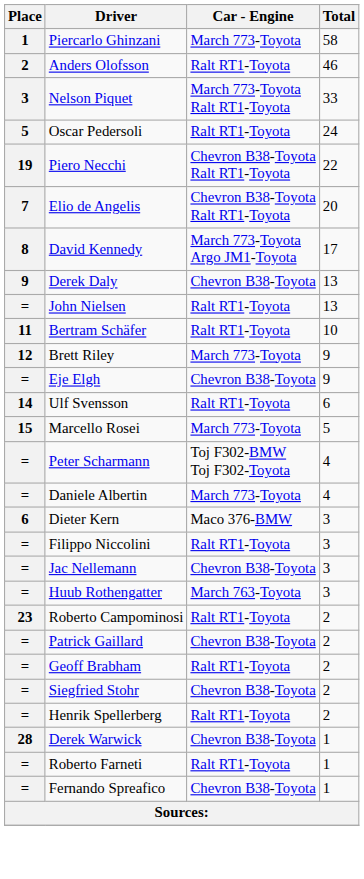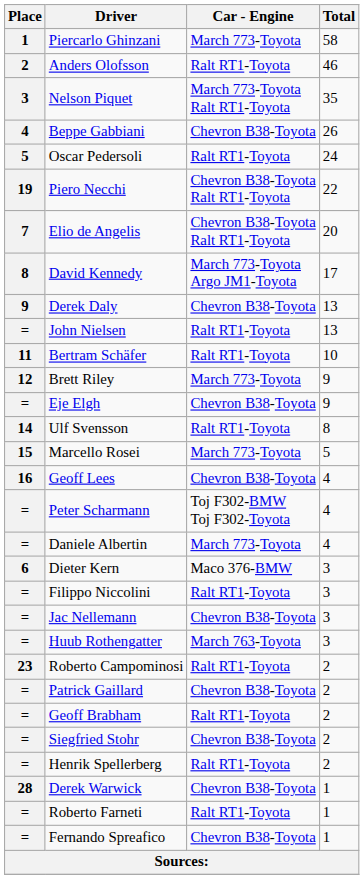 <table class="wikitable" style="font-size: 85%;">
 <tr>
 <th>Place</th>
 <th>Driver</th>
 <th>Car - Engine</th>
 <th>Total</th>
 </tr>
 <tr>
 <th>1</th>
 <td> <a href='#'>Piercarlo Ghinzani</a></td>
 <td><a href='#'>March 773</a>-<a href='#'>Toyota</a></td>
 <td>58</td>
 </tr>
 <tr>
 <th>2</th>
 <td> <a href='#'>Anders Olofsson</a></td>
 <td><a href='#'>Ralt RT1</a>-<a href='#'>Toyota</a></td>
 <td>46</td>
 </tr>
 <tr>
 <th>3</th>
 <td> <a href='#'>Nelson Piquet</a></td>
 <td><a href='#'>March 773</a>-<a href='#'>Toyota</a><br><a href='#'>Ralt RT1</a>-<a href='#'>Toyota</a></td>
-<td>33</td>
+<td>35</td>
+</tr>
+<tr>
+<th>4</th>
+<td> <a href='#'>Beppe Gabbiani</a></td>
+<td><a href='#'>Chevron B38</a>-<a href='#'>Toyota</a></td>
+<td>26</td>
 </tr>
 <tr>
 <th>5</th>
 <td> Oscar Pedersoli</td>
 <td><a href='#'>Ralt RT1</a>-<a href='#'>Toyota</a></td>
 <td>24</td>
 </tr>
 <tr>
 <th>19</th>
 <td> <a href='#'>Piero Necchi</a></td>
 <td><a href='#'>Chevron B38</a>-<a href='#'>Toyota</a><br><a href='#'>Ralt RT1</a>-<a href='#'>Toyota</a></td>
 <td>22</td>
 </tr>
 <tr>
 <th>7</th>
 <td> <a href='#'>Elio de Angelis</a></td>
 <td><a href='#'>Chevron B38</a>-<a href='#'>Toyota</a><br><a href='#'>Ralt RT1</a>-<a href='#'>Toyota</a></td>
 <td>20</td>
 </tr>
 <tr>
 <th>8</th>
 <td> <a href='#'>David Kennedy</a></td>
 <td><a href='#'>March 773</a>-<a href='#'>Toyota</a><br><a href='#'>Argo JM1</a>-<a href='#'>Toyota</a></td>
 <td>17</td>
 </tr>
 <tr>
 <th>9</th>
 <td> <a href='#'>Derek Daly</a></td>
 <td><a href='#'>Chevron B38</a>-<a href='#'>Toyota</a></td>
 <td>13</td>
 </tr>
 <tr>
 <th>=</th>
 <td> <a href='#'>John Nielsen</a></td>
 <td><a href='#'>Ralt RT1</a>-<a href='#'>Toyota</a></td>
 <td>13</td>
 </tr>
 <tr>
 <th>11</th>
 <td> <a href='#'>Bertram Schäfer</a></td>
 <td><a href='#'>Ralt RT1</a>-<a href='#'>Toyota</a></td>
 <td>10</td>
 </tr>
 <tr>
 <th>12</th>
 <td> Brett Riley</td>
 <td><a href='#'>March 773</a>-<a href='#'>Toyota</a></td>
 <td>9</td>
 </tr>
 <tr>
 <th>=</th>
 <td> <a href='#'>Eje Elgh</a></td>
 <td><a href='#'>Chevron B38</a>-<a href='#'>Toyota</a></td>
 <td>9</td>
 </tr>
 <tr>
 <th>14</th>
 <td> Ulf Svensson</td>
 <td><a href='#'>Ralt RT1</a>-<a href='#'>Toyota</a></td>
-<td>6</td>
+<td>8</td>
 </tr>
 <tr>
 <th>15</th>
 <td> Marcello Rosei</td>
 <td><a href='#'>March 773</a>-<a href='#'>Toyota</a></td>
 <td>5</td>
+</tr>
+<tr>
+<th>16</th>
+<td> <a href='#'>Geoff Lees</a></td>
+<td><a href='#'>Chevron B38</a>-<a href='#'>Toyota</a></td>
+<td>4</td>
 </tr>
 <tr>
 <th>=</th>
 <td> <a href='#'>Peter Scharmann</a></td>
 <td>Toj F302-<a href='#'>BMW</a><br>Toj F302-<a href='#'>Toyota</a></td>
 <td>4</td>
 </tr>
 <tr>
 <th>=</th>
 <td> Daniele Albertin</td>
 <td><a href='#'>March 773</a>-<a href='#'>Toyota</a></td>
 <td>4</td>
 </tr>
 <tr>
 <th>6</th>
 <td> Dieter Kern</td>
 <td>Maco 376-<a href='#'>BMW</a></td>
 <td>3</td>
 </tr>
 <tr>
 <th>=</th>
 <td> Filippo Niccolini</td>
 <td><a href='#'>Ralt RT1</a>-<a href='#'>Toyota</a></td>
 <td>3</td>
 </tr>
 <tr>
 <th>=</th>
 <td> <a href='#'>Jac Nellemann</a></td>
 <td><a href='#'>Chevron B38</a>-<a href='#'>Toyota</a></td>
 <td>3</td>
 </tr>
 <tr>
 <th>=</th>
 <td> <a href='#'>Huub Rothengatter</a></td>
 <td><a href='#'>March 763</a>-<a href='#'>Toyota</a></td>
 <td>3</td>
 </tr>
 <tr>
 <th>23</th>
 <td> Roberto Campominosi</td>
 <td><a href='#'>Ralt RT1</a>-<a href='#'>Toyota</a></td>
 <td>2</td>
 </tr>
 <tr>
 <th>=</th>
 <td> <a href='#'>Patrick Gaillard</a></td>
 <td><a href='#'>Chevron B38</a>-<a href='#'>Toyota</a></td>
 <td>2</td>
 </tr>
 <tr>
 <th>=</th>
 <td> <a href='#'>Geoff Brabham</a></td>
 <td><a href='#'>Ralt RT1</a>-<a href='#'>Toyota</a></td>
 <td>2</td>
 </tr>
 <tr>
 <th>=</th>
 <td> <a href='#'>Siegfried Stohr</a></td>
 <td><a href='#'>Chevron B38</a>-<a href='#'>Toyota</a></td>
 <td>2</td>
 </tr>
 <tr>
 <th>=</th>
 <td> Henrik Spellerberg</td>
 <td><a href='#'>Ralt RT1</a>-<a href='#'>Toyota</a></td>
 <td>2</td>
 </tr>
 <tr>
 <th>28</th>
 <td> <a href='#'>Derek Warwick</a></td>
 <td><a href='#'>Chevron B38</a>-<a href='#'>Toyota</a></td>
 <td>1</td>
 </tr>
 <tr>
 <th>=</th>
 <td> Roberto Farneti</td>
 <td><a href='#'>Ralt RT1</a>-<a href='#'>Toyota</a></td>
 <td>1</td>
 </tr>
 <tr>
 <th>=</th>
 <td> Fernando Spreafico</td>
 <td><a href='#'>Chevron B38</a>-<a href='#'>Toyota</a></td>
 <td>1</td>
 </tr>
 <tr>
 <th colspan="4">Sources:</th>
 </tr>
 <tr>
 </tr>
 </table>
